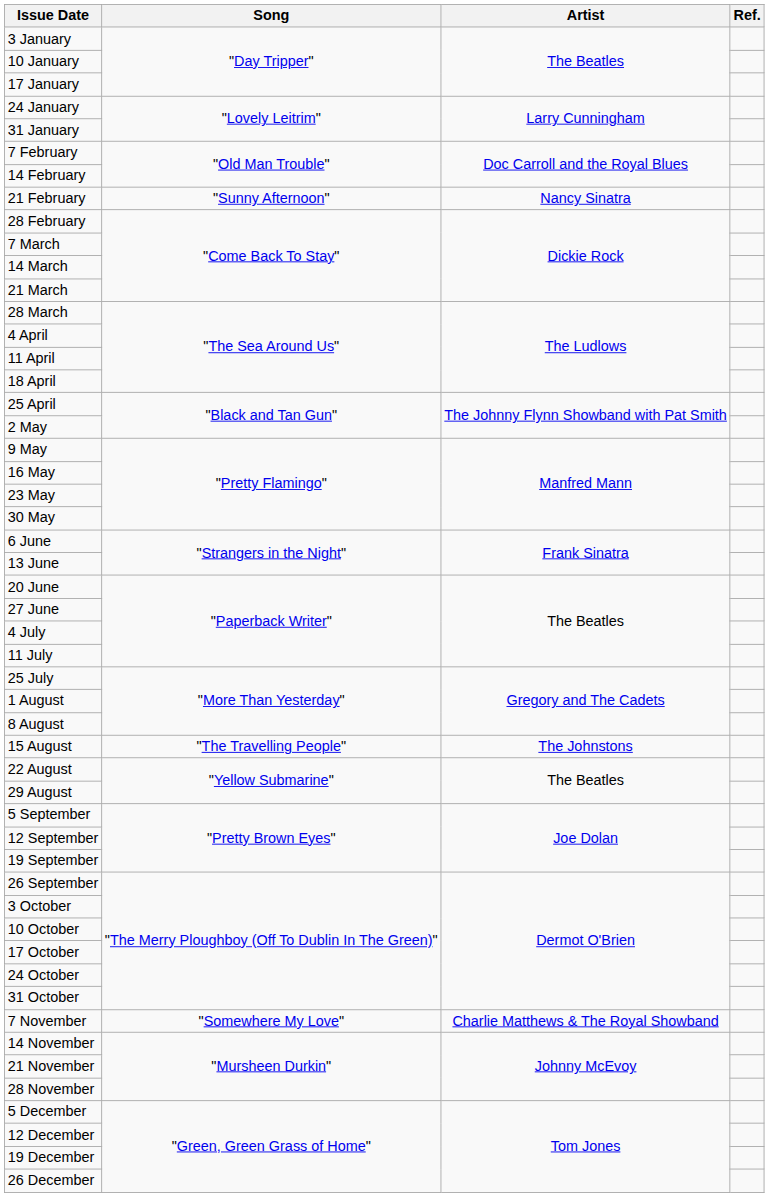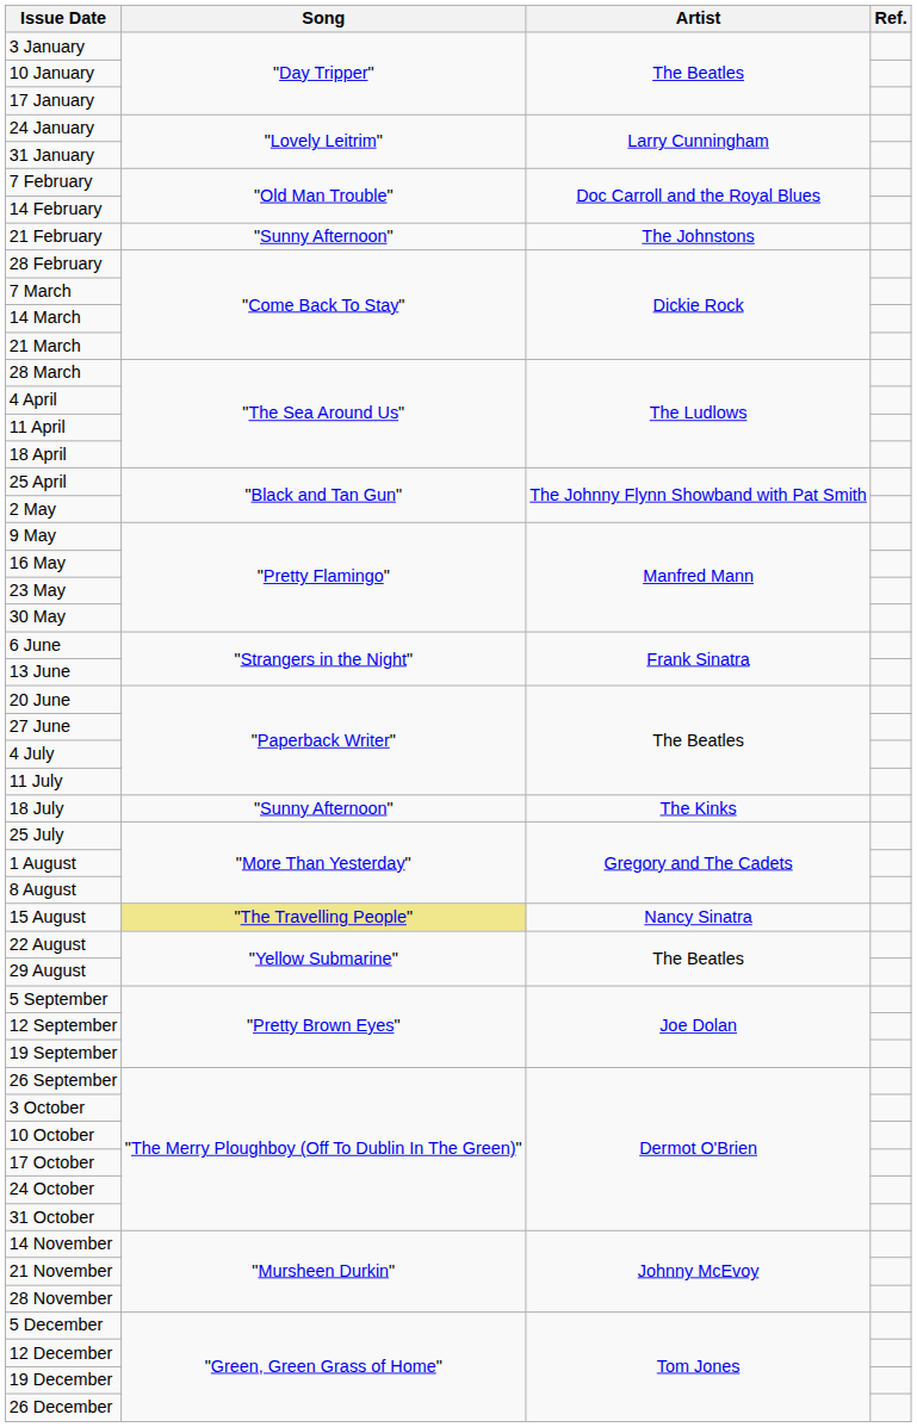 <table class="wikitable">
 <tr>
 <th>Issue Date</th>
 <th>Song</th>
 <th>Artist</th>
 <th>Ref.</th>
 </tr>
 <tr>
 <td>3 January</td>
 <td rowspan=3 align=center>"<a href='#'>Day Tripper</a>"</td>
 <td rowspan=3 align=center><a href='#'>The Beatles</a></td>
 <td></td>
 </tr>
 <tr>
 <td>10 January</td>
 <td></td>
 </tr>
 <tr>
 <td>17 January</td>
 <td></td>
 </tr>
 <tr>
 <td>24 January</td>
 <td rowspan=2 align=center>"<a href='#'>Lovely Leitrim</a>"</td>
 <td rowspan=2 align=center><a href='#'>Larry Cunningham</a></td>
 <td></td>
 </tr>
 <tr>
 <td>31 January</td>
 <td></td>
 </tr>
 <tr>
 <td>7 February</td>
 <td rowspan=2 align=center>"<a href='#'>Old Man Trouble</a>"</td>
 <td rowspan=2 align=center><a href='#'>Doc Carroll and the Royal Blues</a></td>
 <td></td>
 </tr>
 <tr>
 <td>14 February</td>
 <td></td>
 </tr>
 <tr>
 <td>21 February</td>
 <td align=center>"<a href='#'>Sunny Afternoon</a>"</td>
-<td align=center><a href='#'>Nancy Sinatra</a></td>
+<td align=center><a href='#'>The Johnstons</a></td>
 <td></td>
 </tr>
 <tr>
 <td>28 February</td>
 <td rowspan=4 align=center>"<a href='#'>Come Back To Stay</a>"</td>
 <td rowspan=4 align=center><a href='#'>Dickie Rock</a></td>
 <td></td>
 </tr>
 <tr>
 <td>7 March</td>
 <td></td>
 </tr>
 <tr>
 <td>14 March</td>
 <td></td>
 </tr>
 <tr>
 <td>21 March</td>
 <td></td>
 </tr>
 <tr>
 <td>28 March</td>
 <td rowspan=4 align=center>"<a href='#'>The Sea Around Us</a>"</td>
 <td rowspan=4 align=center><a href='#'>The Ludlows</a></td>
 <td></td>
 </tr>
 <tr>
 <td>4 April</td>
 <td></td>
 </tr>
 <tr>
 <td>11 April</td>
 <td></td>
 </tr>
 <tr>
 <td>18 April</td>
 <td></td>
 </tr>
 <tr>
 <td>25 April</td>
 <td rowspan=2 align=center>"<a href='#'>Black and Tan Gun</a>"</td>
 <td rowspan=2 align=center><a href='#'>The Johnny Flynn Showband with Pat Smith</a></td>
 <td></td>
 </tr>
 <tr>
 <td>2 May</td>
 <td></td>
 </tr>
 <tr>
 <td>9 May</td>
 <td rowspan=4 align=center>"<a href='#'>Pretty Flamingo</a>"</td>
 <td rowspan=4 align=center><a href='#'>Manfred Mann</a></td>
 <td></td>
 </tr>
 <tr>
 <td>16 May</td>
 <td></td>
 </tr>
 <tr>
 <td>23 May</td>
 <td></td>
 </tr>
 <tr>
 <td>30 May</td>
 <td></td>
 </tr>
 <tr>
 <td>6 June</td>
 <td rowspan=2 align=center>"<a href='#'>Strangers in the Night</a>"</td>
 <td rowspan=2 align=center><a href='#'>Frank Sinatra</a></td>
 <td></td>
 </tr>
 <tr>
 <td>13 June</td>
 <td></td>
 </tr>
 <tr>
 <td>20 June</td>
 <td rowspan=4 align=center>"<a href='#'>Paperback Writer</a>"</td>
 <td rowspan=4 align=center>The Beatles</td>
 <td></td>
 </tr>
 <tr>
 <td>27 June</td>
 <td></td>
 </tr>
 <tr>
 <td>4 July</td>
 <td></td>
 </tr>
 <tr>
 <td>11 July</td>
 <td></td>
 </tr>
 <tr>
+<td>18 July</td>
+<td align=center>"<a href='#'>Sunny Afternoon</a>"</td>
+<td align=center><a href='#'>The Kinks</a></td>
+<td></td>
+</tr>
+<tr>
 <td>25 July</td>
 <td rowspan=3 align=center>"<a href='#'>More Than Yesterday</a>"</td>
 <td rowspan=3 align=center><a href='#'>Gregory and The Cadets</a></td>
 <td></td>
 </tr>
 <tr>
 <td>1 August</td>
 <td></td>
 </tr>
 <tr>
 <td>8 August</td>
 <td></td>
 </tr>
 <tr>
 <td>15 August</td>
-<td align=center>"<a href='#'>The Travelling People</a>"</td>
-<td align=center><a href='#'>The Johnstons</a></td>
+<td align=center style="background: khaki;">"<a href='#'>The Travelling People</a>"</td>
+<td align=center><a href='#'>Nancy Sinatra</a></td>
 <td></td>
 </tr>
 <tr>
 <td>22 August</td>
 <td rowspan=2 align=center>"<a href='#'>Yellow Submarine</a>"</td>
 <td rowspan=2 align=center>The Beatles</td>
 <td></td>
 </tr>
 <tr>
 <td>29 August</td>
 <td></td>
 </tr>
 <tr>
 <td>5 September</td>
 <td rowspan=3 align=center>"<a href='#'>Pretty Brown Eyes</a>"</td>
 <td rowspan=3 align=center><a href='#'>Joe Dolan</a></td>
 <td></td>
 </tr>
 <tr>
 <td>12 September</td>
 <td></td>
 </tr>
 <tr>
 <td>19 September</td>
 <td></td>
 </tr>
 <tr>
 <td>26 September</td>
 <td rowspan=6 align=center>"<a href='#'>The Merry Ploughboy (Off To Dublin In The Green)</a>"</td>
 <td rowspan=6 align=center><a href='#'>Dermot O'Brien</a></td>
 <td></td>
 </tr>
 <tr>
 <td>3 October</td>
 <td></td>
 </tr>
 <tr>
 <td>10 October</td>
 <td></td>
 </tr>
 <tr>
 <td>17 October</td>
 <td></td>
 </tr>
 <tr>
 <td>24 October</td>
 <td></td>
 </tr>
 <tr>
 <td>31 October</td>
 <td></td>
 </tr>
 <tr>
-<td>7 November</td>
-<td align=center>"<a href='#'>Somewhere My Love</a>"</td>
-<td align=center><a href='#'>Charlie Matthews & The Royal Showband</a></td>
-<td></td>
-</tr>
-<tr>
 <td>14 November</td>
 <td rowspan=3 align=center>"<a href='#'>Mursheen Durkin</a>"</td>
 <td rowspan=3 align=center><a href='#'>Johnny McEvoy</a></td>
 <td></td>
 </tr>
 <tr>
 <td>21 November</td>
 <td></td>
 </tr>
 <tr>
 <td>28 November</td>
 <td></td>
 </tr>
 <tr>
 <td>5 December</td>
 <td rowspan=4 align=center>"<a href='#'>Green, Green Grass of Home</a>"</td>
 <td rowspan=4 align=center><a href='#'>Tom Jones</a></td>
 <td></td>
 </tr>
 <tr>
 <td>12 December</td>
 <td></td>
 </tr>
 <tr>
 <td>19 December</td>
 <td></td>
 </tr>
 <tr>
 <td>26 December</td>
 <td></td>
 </tr>
 </table>
